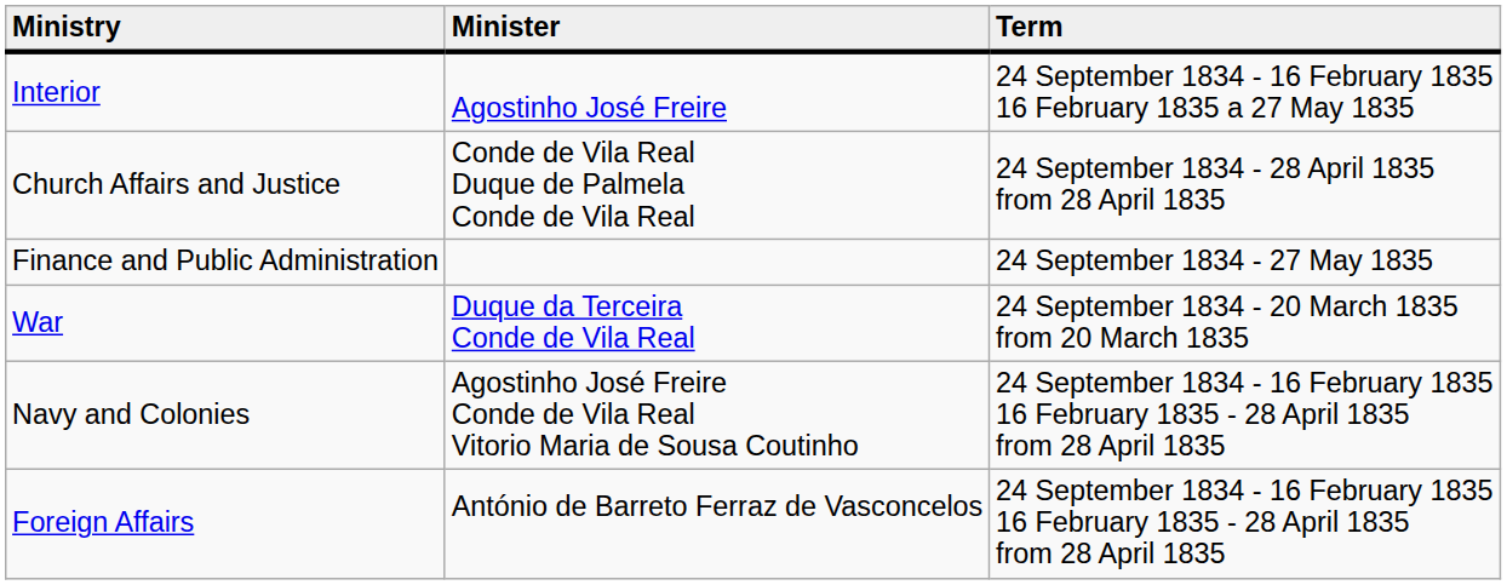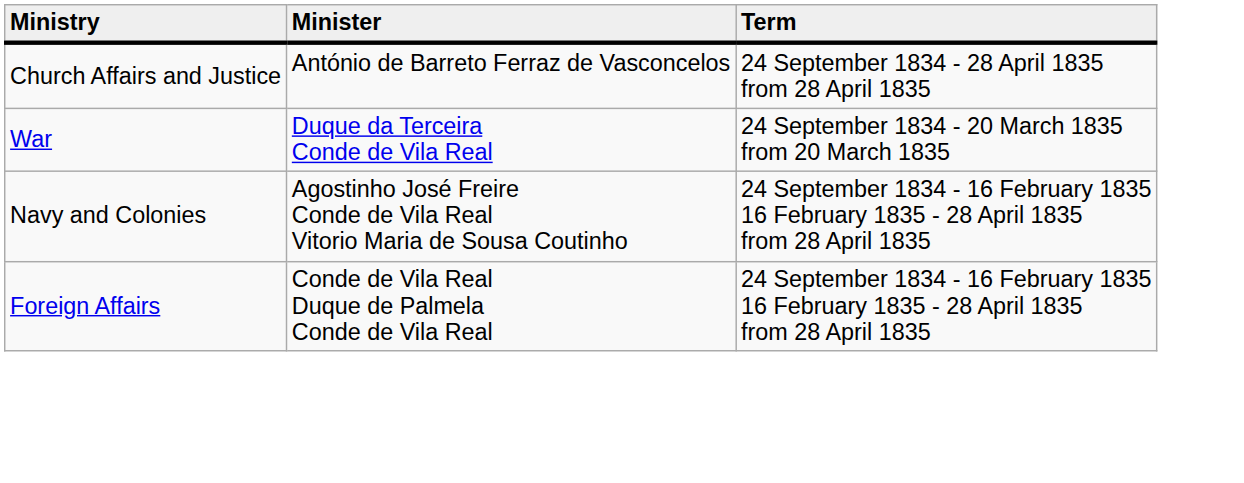 <table class="wikitable">
 <tr>
 <td style="border-bottom:3px solid; background:#efefef;"><strong>Ministry</strong></td>
 <td style="border-bottom:3px solid; background:#efefef;"><strong>Minister</strong></td>
 <td style="border-bottom:3px solid; background:#efefef;"><strong>Term</strong></td>
 </tr>
 <tr>
-<td><a href='#'>Interior</a></td>
-<td><br><a href='#'>Agostinho José Freire</a><br></td>
-<td>24 September 1834 - 16 February 1835 <br>16 February 1835 a 27 May 1835<br></td>
-</tr>
-<tr>
 <td>Church Affairs and Justice</td>
-<td>Conde de Vila Real  <br>Duque de Palmela <br>Conde de Vila Real<br></td>
+<td>António de Barreto Ferraz de Vasconcelos <br><br></td>
 <td>24 September 1834 - 28 April 1835 <br>from 28 April 1835<br></td>
-</tr>
-<tr>
-<td>Finance and Public Administration</td>
-<td></td>
-<td>24 September 1834 - 27 May 1835</td>
 </tr>
 <tr>
 <td><a href='#'>War</a></td>
 <td><a href='#'>Duque da Terceira</a> <br><a href='#'>Conde de Vila Real</a><br></td>
 <td>24 September 1834 - 20 March 1835 <br>from 20 March 1835<br></td>
 </tr>
 <tr>
 <td>Navy and Colonies</td>
 <td>Agostinho José Freire <br>Conde de Vila Real <br>Vitorio Maria de Sousa Coutinho<br></td>
 <td>24 September 1834 - 16 February 1835 <br>16 February 1835 - 28 April 1835 <br>from 28 April 1835<br></td>
 </tr>
 <tr>
 <td><a href='#'>Foreign Affairs</a></td>
-<td>António de Barreto Ferraz de Vasconcelos <br><br></td>
+<td>Conde de Vila Real  <br>Duque de Palmela <br>Conde de Vila Real<br></td>
 <td>24 September 1834 - 16 February 1835 <br>16 February 1835 - 28 April 1835 <br>from 28 April 1835<br></td>
 </tr>
 </table>
